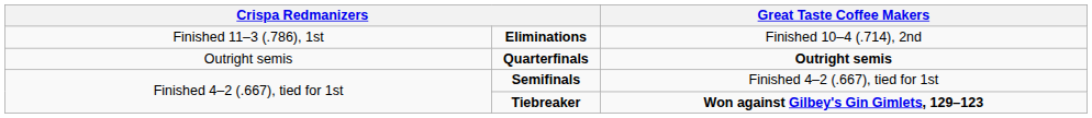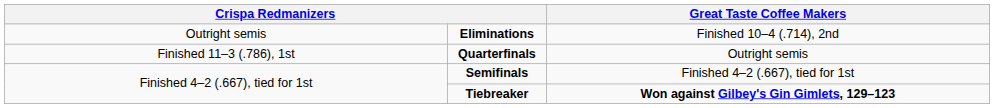 <table class=wikitable width=100%>
 <tr align=center>
 <th colspan=2 width=45%><a href='#'>Crispa Redmanizers</a></th>
 <th colspan=2 width=45%><a href='#'>Great Taste Coffee Makers</a></th>
 </tr>
 <tr align=center>
-<td>Finished 11–3 (.786), 1st</td>
+<td>Outright semis</td>
 <td colspan=2><strong>Eliminations</strong></td>
 <td>Finished 10–4 (.714), 2nd</td>
 </tr>
 <tr align=center>
+<td>Finished 11–3 (.786), 1st</td>
+<td colspan=2><strong>Quarterfinals</strong></td>
 <td>Outright semis</td>
-<td colspan=2><strong>Quarterfinals</strong></td>
-<td><strong>Outright semis</strong></td>
 </tr>
 <tr align=center>
 <td rowspan=2 width=45%>Finished 4–2 (.667), tied for 1st</td>
 <td colspan=2><strong>Semifinals</strong></td>
 <td>Finished 4–2 (.667), tied for 1st</td>
 </tr>
 <tr align=center>
 <td colspan=2><strong>Tiebreaker</strong></td>
 <td><strong>Won against <a href='#'>Gilbey's Gin Gimlets</a>, 129–123</strong></td>
 </tr>
 </table>
